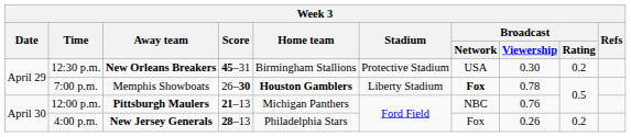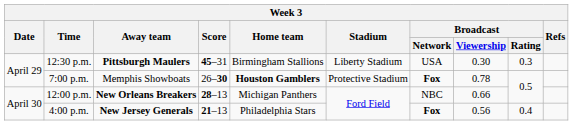 <table class="wikitable" style="text-align:center;">
 <tr>
 <th colspan="10">Week 3</th>
 </tr>
 <tr>
 <th rowspan="2">Date</th>
 <th rowspan="2">Time<br></th>
 <th rowspan="2">Away team</th>
 <th rowspan="2">Score</th>
 <th rowspan="2">Home team</th>
 <th rowspan="2">Stadium</th>
 <th colspan="3">Broadcast</th>
 <th rowspan="2">Refs</th>
 </tr>
 <tr>
 <th>Network</th>
 <th><a href='#'>Viewership</a><br></th>
 <th>Rating<br></th>
 </tr>
 <tr>
 <td rowspan=2>April 29</td>
 <td>12:30 p.m.</td>
-<td><strong>New Orleans Breakers</strong></td>
+<td><strong>Pittsburgh Maulers</strong></td>
 <td><strong>45</strong>–31</td>
 <td>Birmingham Stallions</td>
-<td>Protective Stadium</td>
+<td>Liberty Stadium</td>
 <td>USA</td>
 <td>0.30</td>
-<td>0.2</td>
+<td>0.3</td>
 <td></td>
 </tr>
 <tr>
 <td>7:00 p.m.</td>
 <td>Memphis Showboats</td>
 <td>26–<strong>30</strong></td>
 <td><strong>Houston Gamblers</strong></td>
-<td>Liberty Stadium</td>
+<td>Protective Stadium</td>
 <td><strong>Fox</strong></td>
 <td>0.78</td>
 <td rowspan=2>0.5</td>
 <td></td>
 </tr>
 <tr>
 <td rowspan=2>April 30</td>
 <td>12:00 p.m.</td>
-<td><strong>Pittsburgh Maulers</strong></td>
-<td><strong>21</strong>–13</td>
+<td><strong>New Orleans Breakers</strong></td>
+<td><strong>28</strong>–13</td>
 <td>Michigan Panthers</td>
 <td rowspan="2"><a href='#'>Ford Field</a></td>
 <td>NBC</td>
-<td>0.76</td>
+<td>0.66</td>
 <td></td>
 </tr>
 <tr>
 <td>4:00 p.m.</td>
 <td><strong>New Jersey Generals</strong></td>
-<td><strong>28</strong>–13</td>
+<td><strong>21</strong>–13</td>
 <td>Philadelphia Stars</td>
-<td>Fox</td>
-<td>0.26</td>
-<td>0.2</td>
+<td><strong>Fox</strong></td>
+<td>0.56</td>
+<td>0.4</td>
 <td></td>
 </tr>
 </table>
